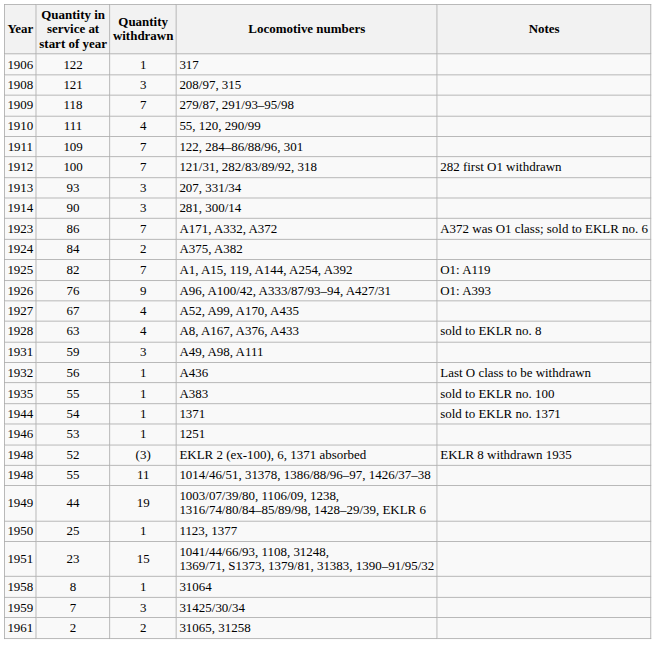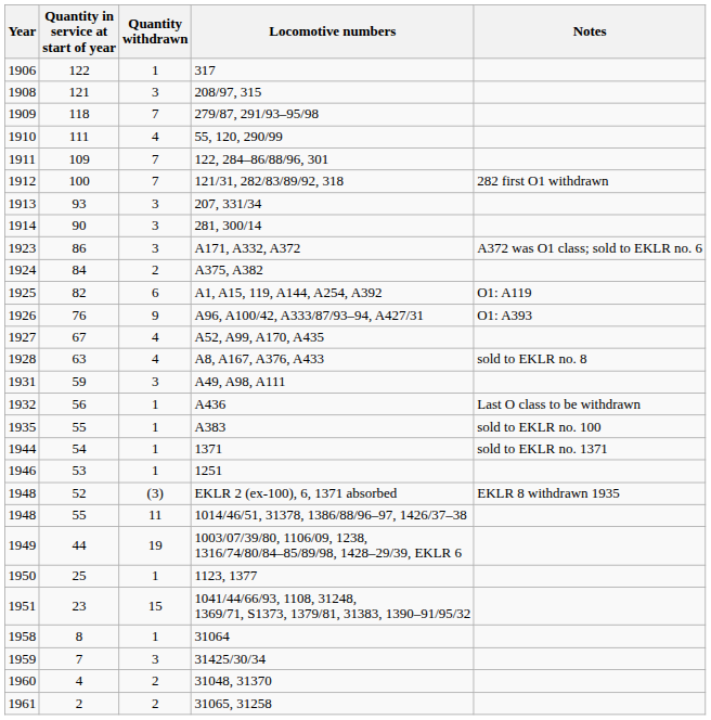 <table class="wikitable collapsible collapsed" style=text-align:center>
 <tr>
 <th>Year</th>
 <th>Quantity in<br>service at<br>start of year</th>
 <th>Quantity<br>withdrawn</th>
 <th>Locomotive numbers</th>
 <th>Notes</th>
 </tr>
 <tr>
 <td>1906</td>
 <td>122</td>
 <td>1</td>
 <td align=left>317</td>
 <td align=left></td>
 </tr>
 <tr>
 <td>1908</td>
 <td>121</td>
 <td>3</td>
 <td align=left>208/97, 315</td>
 <td align=left></td>
 </tr>
 <tr>
 <td>1909</td>
 <td>118</td>
 <td>7</td>
 <td align=left>279/87, 291/93–95/98</td>
 <td align=left></td>
 </tr>
 <tr>
 <td>1910</td>
 <td>111</td>
 <td>4</td>
 <td align=left>55, 120, 290/99</td>
 <td align=left></td>
 </tr>
 <tr>
 <td>1911</td>
 <td>109</td>
 <td>7</td>
 <td align=left>122, 284–86/88/96, 301</td>
 <td align=left></td>
 </tr>
 <tr>
 <td>1912</td>
 <td>100</td>
 <td>7</td>
 <td align=left>121/31, 282/83/89/92, 318</td>
 <td align=left>282 first O1 withdrawn</td>
 </tr>
 <tr>
 <td>1913</td>
 <td>93</td>
 <td>3</td>
 <td align=left>207, 331/34</td>
 <td align=left></td>
 </tr>
 <tr>
 <td>1914</td>
 <td>90</td>
 <td>3</td>
 <td align=left>281, 300/14</td>
 <td align=left></td>
 </tr>
 <tr>
 <td>1923</td>
 <td>86</td>
-<td>7</td>
+<td>3</td>
 <td align=left>A171, A332, A372</td>
 <td align=left>A372 was O1 class; sold to EKLR no. 6</td>
 </tr>
 <tr>
 <td>1924</td>
 <td>84</td>
 <td>2</td>
 <td align=left>A375, A382</td>
 <td align=left></td>
 </tr>
 <tr>
 <td>1925</td>
 <td>82</td>
-<td>7</td>
+<td>6</td>
 <td align=left>A1, A15, 119, A144, A254, A392</td>
 <td align=left>O1: A119</td>
 </tr>
 <tr>
 <td>1926</td>
 <td>76</td>
 <td>9</td>
 <td align=left>A96, A100/42, A333/87/93–94, A427/31</td>
 <td align=left>O1: A393</td>
 </tr>
 <tr>
 <td>1927</td>
 <td>67</td>
 <td>4</td>
 <td align=left>A52, A99, A170, A435</td>
 <td align=left></td>
 </tr>
 <tr>
 <td>1928</td>
 <td>63</td>
 <td>4</td>
 <td align=left>A8, A167, A376, A433</td>
 <td align=left>sold to EKLR no. 8</td>
 </tr>
 <tr>
 <td>1931</td>
 <td>59</td>
 <td>3</td>
 <td align=left>A49, A98, A111</td>
 <td align=left></td>
 </tr>
 <tr>
 <td>1932</td>
 <td>56</td>
 <td>1</td>
 <td align=left>A436</td>
 <td align=left>Last O class to be withdrawn</td>
 </tr>
 <tr>
 <td>1935</td>
 <td>55</td>
 <td>1</td>
 <td align=left>A383</td>
 <td align=left>sold to EKLR no. 100</td>
 </tr>
 <tr>
 <td>1944</td>
 <td>54</td>
 <td>1</td>
 <td align=left>1371</td>
 <td align=left>sold to EKLR no. 1371</td>
 </tr>
 <tr>
 <td>1946</td>
 <td>53</td>
 <td>1</td>
 <td align=left>1251</td>
 <td align=left></td>
 </tr>
 <tr>
 <td>1948</td>
 <td>52</td>
 <td>(3)</td>
 <td align=left>EKLR 2 (ex-100), 6, 1371 absorbed</td>
 <td align=left>EKLR 8 withdrawn 1935</td>
 </tr>
 <tr>
 <td>1948</td>
 <td>55</td>
 <td>11</td>
 <td align=left>1014/46/51, 31378, 1386/88/96–97, 1426/37–38</td>
 <td align=left></td>
 </tr>
 <tr>
 <td>1949</td>
 <td>44</td>
 <td>19</td>
 <td align=left>1003/07/39/80, 1106/09, 1238,<br>1316/74/80/84–85/89/98, 1428–29/39, EKLR 6</td>
 <td align=left></td>
 </tr>
 <tr>
 <td>1950</td>
 <td>25</td>
 <td>1</td>
 <td align=left>1123, 1377</td>
 <td align=left></td>
 </tr>
 <tr>
 <td>1951</td>
 <td>23</td>
 <td>15</td>
 <td align=left>1041/44/66/93, 1108, 31248,<br>1369/71, S1373, 1379/81, 31383, 1390–91/95/32</td>
 <td align=left></td>
 </tr>
 <tr>
 <td>1958</td>
 <td>8</td>
 <td>1</td>
 <td align=left>31064</td>
 <td align=left></td>
 </tr>
 <tr>
 <td>1959</td>
 <td>7</td>
 <td>3</td>
 <td align=left>31425/30/34</td>
 <td align=left></td>
 </tr>
 <tr>
+<td>1960</td>
+<td>4</td>
+<td>2</td>
+<td align=left>31048, 31370</td>
+<td align=left></td>
+</tr>
+<tr>
 <td>1961</td>
 <td>2</td>
 <td>2</td>
 <td align=left>31065, 31258</td>
 <td align=left></td>
 </tr>
 </table>
